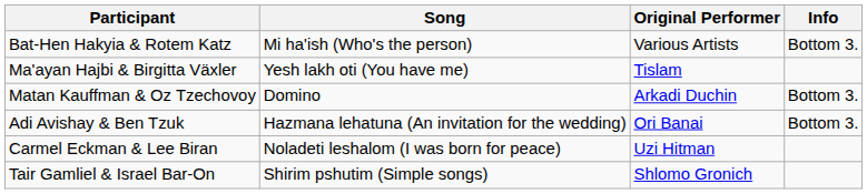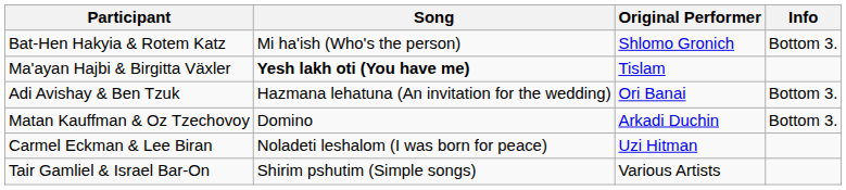 <table class="wikitable">
 <tr>
 <th>Participant</th>
 <th>Song</th>
 <th>Original Performer</th>
 <th>Info</th>
 </tr>
 <tr>
 <td>Bat-Hen Hakyia & Rotem Katz</td>
 <td>Mi ha'ish (Who's the person)</td>
-<td>Various Artists</td>
+<td><a href='#'>Shlomo Gronich</a></td>
 <td>Bottom 3.</td>
 </tr>
 <tr>
 <td>Ma'ayan Hajbi & Birgitta Växler</td>
-<td>Yesh lakh oti (You have me)</td>
+<td><strong>Yesh lakh oti (You have me)</strong></td>
 <td><a href='#'>Tislam</a></td>
+</tr>
+<tr>
+<td>Adi Avishay & Ben Tzuk</td>
+<td>Hazmana lehatuna (An invitation for the wedding)</td>
+<td><a href='#'>Ori Banai</a></td>
+<td>Bottom 3.</td>
 </tr>
 <tr>
 <td>Matan Kauffman & Oz Tzechovoy</td>
 <td>Domino</td>
 <td><a href='#'>Arkadi Duchin</a></td>
-<td>Bottom 3.</td>
-</tr>
-<tr>
-<td>Adi Avishay & Ben Tzuk</td>
-<td>Hazmana lehatuna (An invitation for the wedding)</td>
-<td><a href='#'>Ori Banai</a></td>
 <td>Bottom 3.</td>
 </tr>
 <tr>
 <td>Carmel Eckman & Lee Biran</td>
 <td>Noladeti leshalom (I was born for peace)</td>
 <td><a href='#'>Uzi Hitman</a></td>
 <td></td>
 </tr>
 <tr>
 <td>Tair Gamliel & Israel Bar-On</td>
 <td>Shirim pshutim (Simple songs)</td>
-<td><a href='#'>Shlomo Gronich</a></td>
+<td>Various Artists</td>
 <td></td>
 </tr>
 </table>
